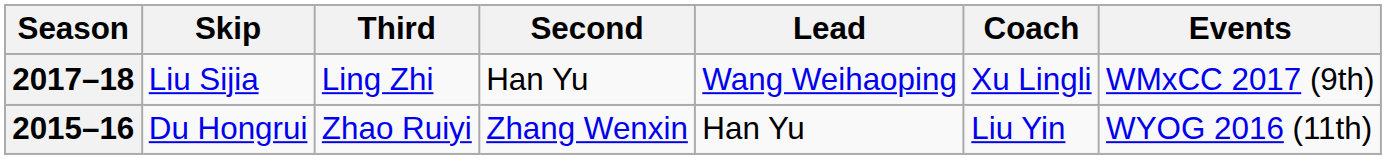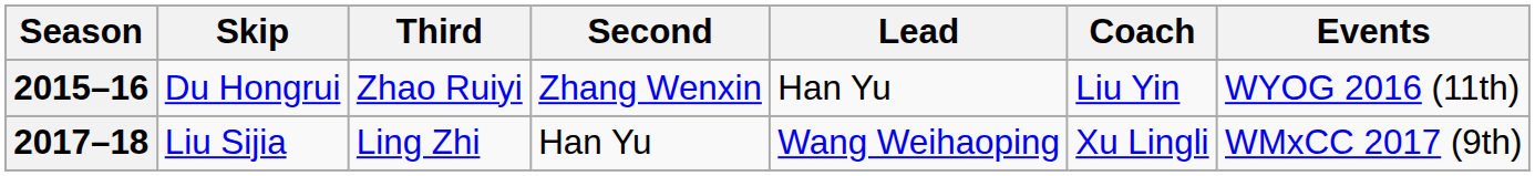 <table class="wikitable">
 <tr>
 <th scope="col">Season</th>
 <th scope="col">Skip</th>
 <th scope="col">Third</th>
 <th scope="col">Second</th>
 <th scope="col">Lead</th>
 <th scope="col">Coach</th>
 <th scope="col">Events</th>
 </tr>
 <tr>
+<th scope="row">2015–16</th>
+<td><a href='#'>Du Hongrui</a></td>
+<td><a href='#'>Zhao Ruiyi</a></td>
+<td><a href='#'>Zhang Wenxin</a></td>
+<td>Han Yu</td>
+<td><a href='#'>Liu Yin</a></td>
+<td><a href='#'>WYOG 2016</a> (11th)</td>
+</tr>
+<tr>
 <th scope="row">2017–18</th>
 <td><a href='#'>Liu Sijia</a></td>
 <td><a href='#'>Ling Zhi</a></td>
 <td>Han Yu</td>
 <td><a href='#'>Wang Weihaoping</a></td>
 <td><a href='#'>Xu Lingli</a></td>
 <td><a href='#'>WMxCC 2017</a> (9th)</td>
 </tr>
-<tr>
-<th scope="row">2015–16</th>
-<td><a href='#'>Du Hongrui</a></td>
-<td><a href='#'>Zhao Ruiyi</a></td>
-<td><a href='#'>Zhang Wenxin</a></td>
-<td>Han Yu</td>
-<td><a href='#'>Liu Yin</a></td>
-<td><a href='#'>WYOG 2016</a> (11th)</td>
-</tr>
 </table>
